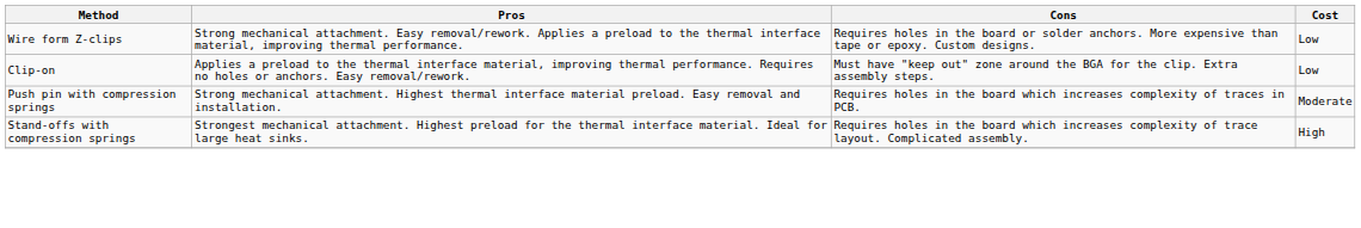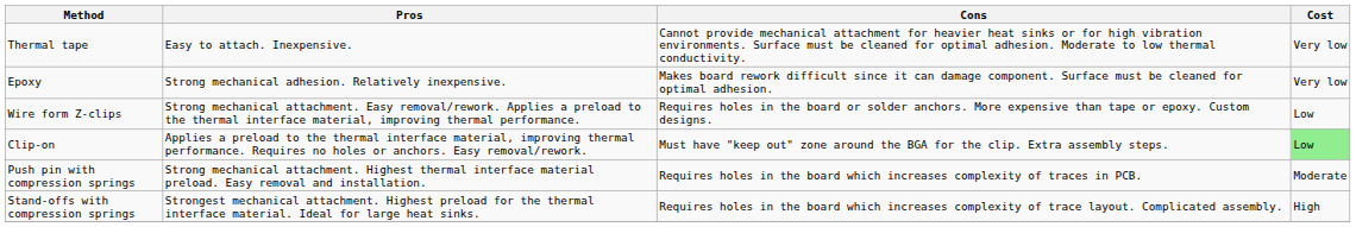 <table class="wikitable" margin:"auto" align="center">
 <tr>
 <th>Method</th>
 <th>Pros</th>
 <th>Cons</th>
 <th>Cost</th>
+</tr>
+<tr>
+<td>Thermal tape</td>
+<td>Easy to attach. Inexpensive.</td>
+<td>Cannot provide mechanical attachment for heavier heat sinks or for high vibration environments. Surface must be cleaned for optimal adhesion. Moderate to low thermal conductivity.</td>
+<td>Very low</td>
+</tr>
+<tr>
+<td>Epoxy</td>
+<td>Strong mechanical adhesion. Relatively inexpensive.</td>
+<td>Makes board rework difficult since it can damage component. Surface must be cleaned for optimal adhesion.</td>
+<td>Very low</td>
 </tr>
 <tr>
 <td>Wire form Z-clips</td>
 <td>Strong mechanical attachment. Easy removal/rework. Applies a preload to the thermal interface material, improving thermal performance.</td>
 <td>Requires holes in the board or solder anchors. More expensive than tape or epoxy. Custom designs.</td>
 <td>Low</td>
 </tr>
 <tr>
 <td>Clip-on</td>
 <td>Applies a preload to the thermal interface material, improving thermal performance. Requires no holes or anchors. Easy removal/rework.</td>
 <td>Must have "keep out" zone around the BGA for the clip. Extra assembly steps.</td>
-<td>Low</td>
+<td style="background: lightgreen;">Low</td>
 </tr>
 <tr>
 <td>Push pin with compression springs</td>
 <td>Strong mechanical attachment. Highest thermal interface material preload. Easy removal and installation.</td>
 <td>Requires holes in the board which increases complexity of traces in PCB.</td>
 <td>Moderate</td>
 </tr>
 <tr>
 <td>Stand-offs with compression springs</td>
 <td>Strongest mechanical attachment. Highest preload for the thermal interface material. Ideal for large heat sinks.</td>
 <td>Requires holes in the board which increases complexity of trace layout. Complicated assembly.</td>
 <td>High</td>
 </tr>
 <tr>
 </tr>
 </table>
